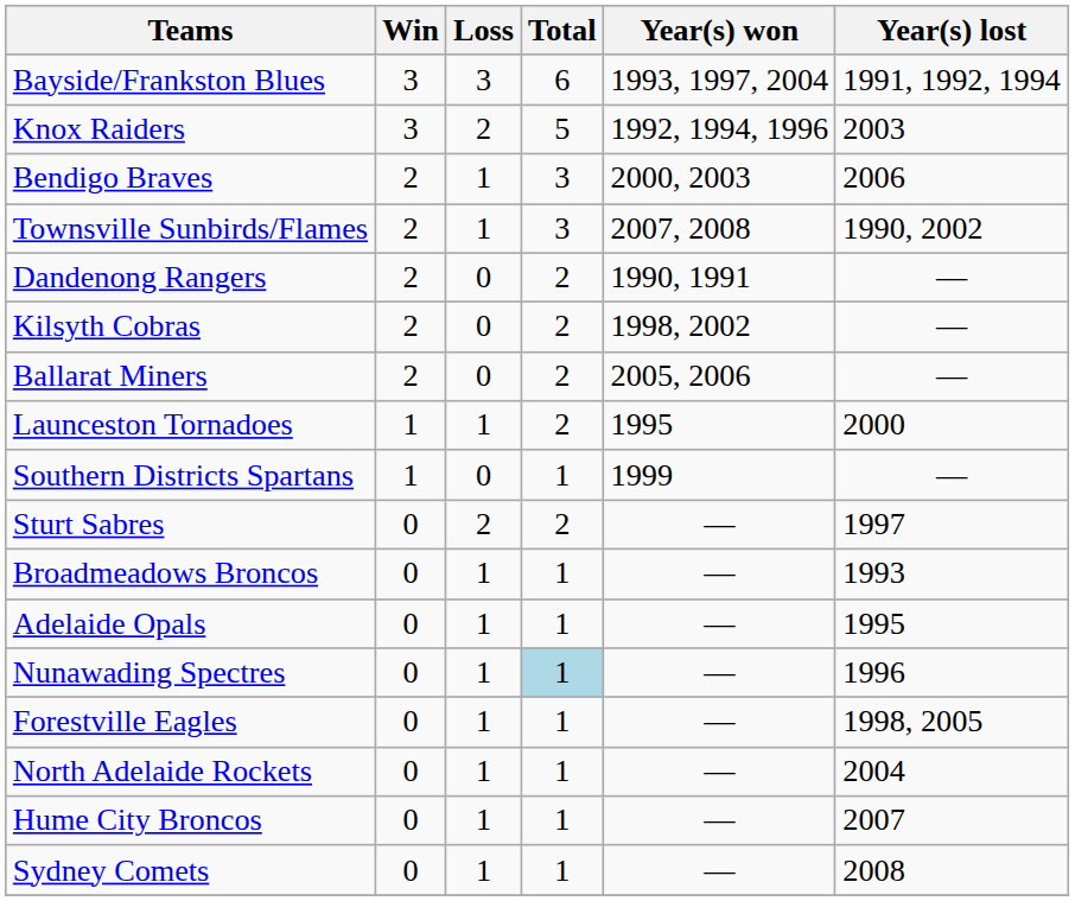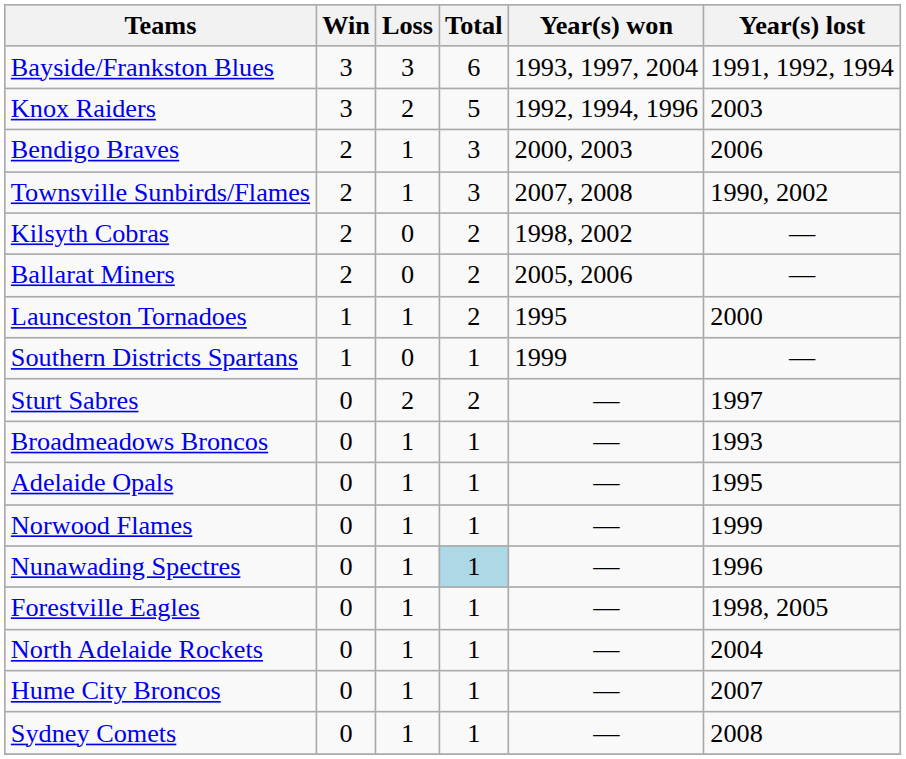 <table class="wikitable sortable" style="text-align:center; font-size:100%">
 <tr>
 <th>Teams</th>
 <th>Win</th>
 <th>Loss</th>
 <th>Total</th>
 <th>Year(s) won</th>
 <th>Year(s) lost</th>
 </tr>
 <tr>
 <td style="text-align:left"><a href='#'>Bayside/Frankston Blues</a></td>
 <td>3</td>
 <td>3</td>
 <td>6</td>
 <td style="text-align:left">1993, 1997, 2004</td>
 <td style="text-align:left">1991, 1992, 1994</td>
 </tr>
 <tr>
 <td style="text-align:left"><a href='#'>Knox Raiders</a></td>
 <td>3</td>
 <td>2</td>
 <td>5</td>
 <td style="text-align:left">1992, 1994, 1996</td>
 <td style="text-align:left">2003</td>
 </tr>
 <tr>
 <td style="text-align:left"><a href='#'>Bendigo Braves</a></td>
 <td>2</td>
 <td>1</td>
 <td>3</td>
 <td style="text-align:left">2000, 2003</td>
 <td style="text-align:left">2006</td>
 </tr>
 <tr>
 <td style="text-align:left"><a href='#'>Townsville Sunbirds/Flames</a></td>
 <td>2</td>
 <td>1</td>
 <td>3</td>
 <td style="text-align:left">2007, 2008</td>
 <td style="text-align:left">1990, 2002</td>
-</tr>
-<tr>
-<td style="text-align:left"><a href='#'>Dandenong Rangers</a></td>
-<td>2</td>
-<td>0</td>
-<td>2</td>
-<td style="text-align:left">1990, 1991</td>
-<td>—</td>
 </tr>
 <tr>
 <td style="text-align:left"><a href='#'>Kilsyth Cobras</a></td>
 <td>2</td>
 <td>0</td>
 <td>2</td>
 <td style="text-align:left">1998, 2002</td>
 <td>—</td>
 </tr>
 <tr>
 <td style="text-align:left"><a href='#'>Ballarat Miners</a></td>
 <td>2</td>
 <td>0</td>
 <td>2</td>
 <td style="text-align:left">2005, 2006</td>
 <td>—</td>
 </tr>
 <tr>
 <td style="text-align:left"><a href='#'>Launceston Tornadoes</a></td>
 <td>1</td>
 <td>1</td>
 <td>2</td>
 <td style="text-align:left">1995</td>
 <td style="text-align:left">2000</td>
 </tr>
 <tr>
 <td style="text-align:left"><a href='#'>Southern Districts Spartans</a></td>
 <td>1</td>
 <td>0</td>
 <td>1</td>
 <td style="text-align:left">1999</td>
 <td>—</td>
 </tr>
 <tr>
 <td style="text-align:left"><a href='#'>Sturt Sabres</a></td>
 <td>0</td>
 <td>2</td>
 <td>2</td>
 <td>—</td>
 <td style="text-align:left">1997</td>
 </tr>
 <tr>
 <td style="text-align:left"><a href='#'>Broadmeadows Broncos</a></td>
 <td>0</td>
 <td>1</td>
 <td>1</td>
 <td>—</td>
 <td style="text-align:left">1993</td>
 </tr>
 <tr>
 <td style="text-align:left"><a href='#'>Adelaide Opals</a></td>
 <td>0</td>
 <td>1</td>
 <td>1</td>
 <td>—</td>
 <td style="text-align:left">1995</td>
 </tr>
 <tr>
+<td style="text-align:left"><a href='#'>Norwood Flames</a></td>
+<td>0</td>
+<td>1</td>
+<td>1</td>
+<td>—</td>
+<td style="text-align:left">1999</td>
+</tr>
+<tr>
 <td style="text-align:left"><a href='#'>Nunawading Spectres</a></td>
 <td>0</td>
 <td>1</td>
 <td style="background: lightblue;">1</td>
 <td>—</td>
 <td style="text-align:left">1996</td>
 </tr>
 <tr>
 <td style="text-align:left"><a href='#'>Forestville Eagles</a></td>
 <td>0</td>
 <td>1</td>
 <td>1</td>
 <td>—</td>
 <td style="text-align:left">1998, 2005</td>
 </tr>
 <tr>
 <td style="text-align:left"><a href='#'>North Adelaide Rockets</a></td>
 <td>0</td>
 <td>1</td>
 <td>1</td>
 <td>—</td>
 <td style="text-align:left">2004</td>
 </tr>
 <tr>
 <td style="text-align:left"><a href='#'>Hume City Broncos</a></td>
 <td>0</td>
 <td>1</td>
 <td>1</td>
 <td>—</td>
 <td style="text-align:left">2007</td>
 </tr>
 <tr>
 <td style="text-align:left"><a href='#'>Sydney Comets</a></td>
 <td>0</td>
 <td>1</td>
 <td>1</td>
 <td>—</td>
 <td style="text-align:left">2008</td>
 </tr>
 <tr>
 </tr>
 </table>
